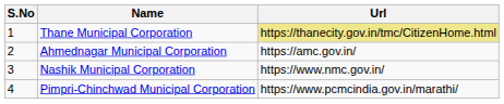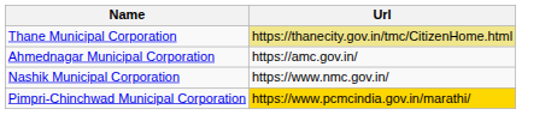 <table class="wikitable">
 <tr>
-<th>S.No</th>
 <th>Name</th>
 <th>Url</th>
 </tr>
 <tr>
-<td>1</td>
 <td><a href='#'>Thane Municipal Corporation</a></td>
 <td style="background: khaki;">https://thanecity.gov.in/tmc/CitizenHome.html</td>
 </tr>
 <tr>
-<td>2</td>
 <td><a href='#'>Ahmednagar Municipal Corporation</a></td>
 <td>https://amc.gov.in/</td>
 </tr>
 <tr>
-<td>3</td>
 <td><a href='#'>Nashik Municipal Corporation</a></td>
 <td>https://www.nmc.gov.in/</td>
 </tr>
 <tr>
-<td>4</td>
 <td><a href='#'>Pimpri-Chinchwad Municipal Corporation</a></td>
-<td>https://www.pcmcindia.gov.in/marathi/</td>
+<td style="background: gold;">https://www.pcmcindia.gov.in/marathi/</td>
 </tr>
 </table>
